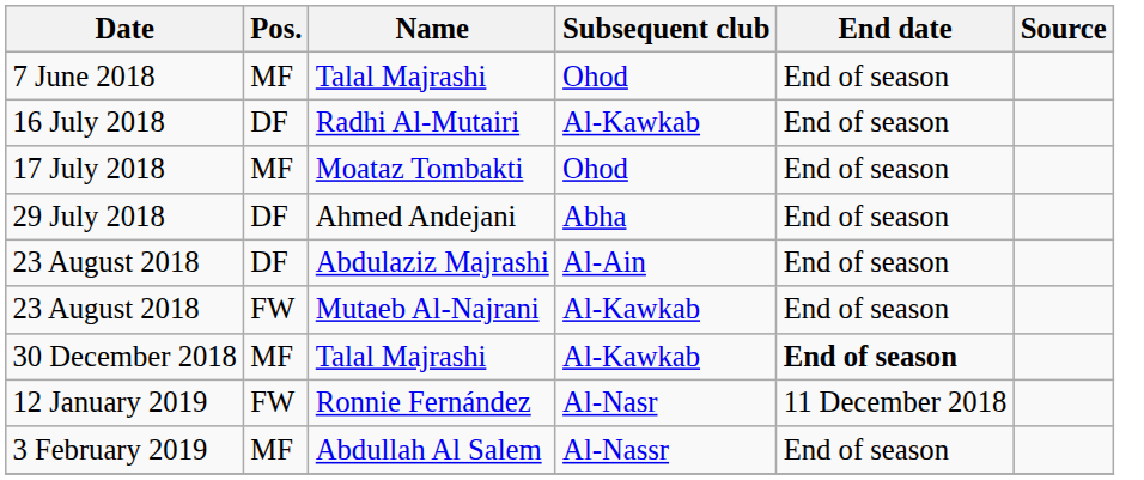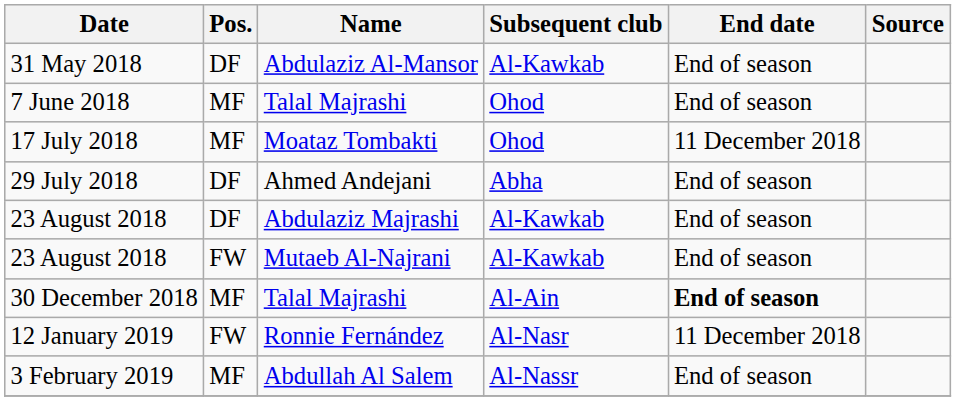 <table class="wikitable" style="text-align:left">
 <tr>
 <th>Date</th>
 <th>Pos.</th>
 <th>Name</th>
 <th>Subsequent club</th>
 <th>End date</th>
 <th>Source</th>
 </tr>
 <tr>
+<td>31 May 2018</td>
+<td>DF</td>
+<td> <a href='#'>Abdulaziz Al-Mansor</a></td>
+<td> <a href='#'>Al-Kawkab</a></td>
+<td>End of season</td>
+<td></td>
+</tr>
+<tr>
 <td>7 June 2018</td>
 <td>MF</td>
 <td> <a href='#'>Talal Majrashi</a></td>
 <td> <a href='#'>Ohod</a></td>
 <td>End of season</td>
 <td></td>
 </tr>
 <tr>
-<td>16 July 2018</td>
-<td>DF</td>
-<td> <a href='#'>Radhi Al-Mutairi</a></td>
-<td> <a href='#'>Al-Kawkab</a></td>
-<td>End of season</td>
-<td></td>
-</tr>
-<tr>
 <td>17 July 2018</td>
 <td>MF</td>
 <td> <a href='#'>Moataz Tombakti</a></td>
 <td> <a href='#'>Ohod</a></td>
-<td>End of season</td>
+<td>11 December 2018</td>
 <td></td>
 </tr>
 <tr>
 <td>29 July 2018</td>
 <td>DF</td>
 <td> Ahmed Andejani</td>
 <td> <a href='#'>Abha</a></td>
 <td>End of season</td>
 <td></td>
 </tr>
 <tr>
 <td>23 August 2018</td>
 <td>DF</td>
 <td> <a href='#'>Abdulaziz Majrashi</a></td>
-<td> <a href='#'>Al-Ain</a></td>
+<td> <a href='#'>Al-Kawkab</a></td>
 <td>End of season</td>
 <td></td>
 </tr>
 <tr>
 <td>23 August 2018</td>
 <td>FW</td>
 <td> <a href='#'>Mutaeb Al-Najrani</a></td>
 <td> <a href='#'>Al-Kawkab</a></td>
 <td>End of season</td>
 <td></td>
 </tr>
 <tr>
 <td>30 December 2018</td>
 <td>MF</td>
 <td> <a href='#'>Talal Majrashi</a></td>
-<td> <a href='#'>Al-Kawkab</a></td>
+<td> <a href='#'>Al-Ain</a></td>
 <td><strong>End of season</strong></td>
 <td></td>
 </tr>
 <tr>
 <td>12 January 2019</td>
 <td>FW</td>
 <td> <a href='#'>Ronnie Fernández</a></td>
 <td> <a href='#'>Al-Nasr</a></td>
 <td>11 December 2018</td>
 <td></td>
 </tr>
 <tr>
 <td>3 February 2019</td>
 <td>MF</td>
 <td> <a href='#'>Abdullah Al Salem</a></td>
 <td> <a href='#'>Al-Nassr</a></td>
 <td>End of season</td>
 <td></td>
 </tr>
 <tr>
 </tr>
 </table>
